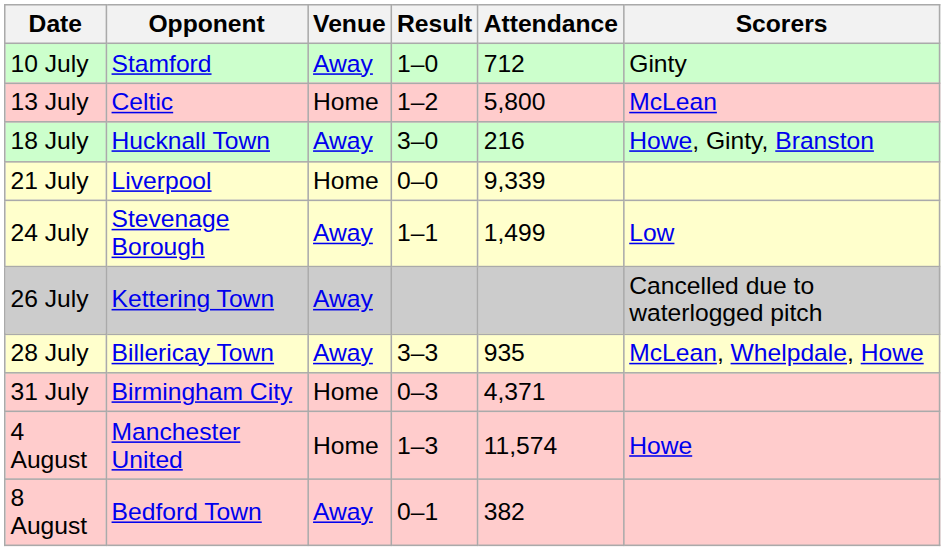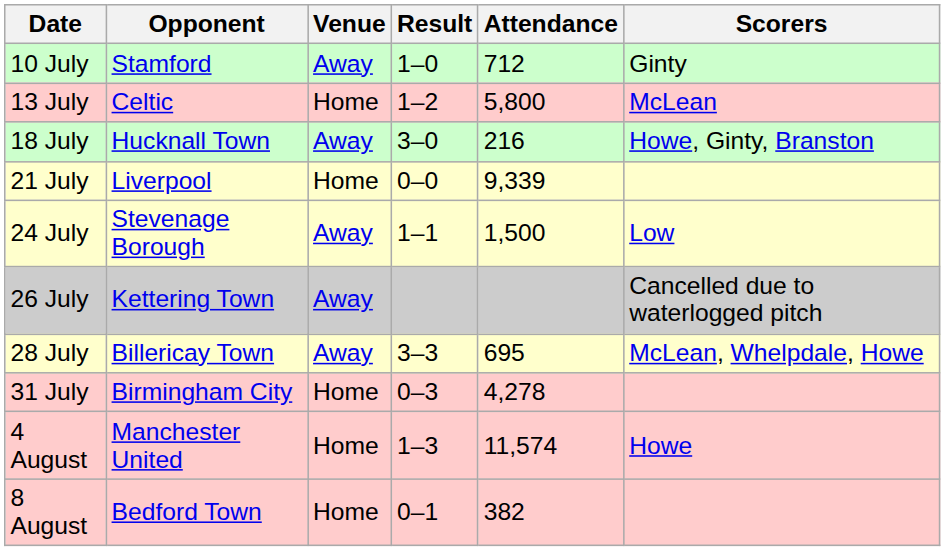 <table class="wikitable">
 <tr>
 <th>Date</th>
 <th>Opponent</th>
 <th>Venue</th>
 <th>Result</th>
 <th>Attendance</th>
 <th>Scorers</th>
 </tr>
 <tr style="background:#cfc;">
 <td>10 July</td>
 <td><a href='#'>Stamford</a></td>
 <td><a href='#'>Away</a></td>
 <td>1–0</td>
 <td>712</td>
 <td>Ginty</td>
 </tr>
 <tr style="background:#fcc;">
 <td>13 July</td>
 <td><a href='#'>Celtic</a></td>
 <td>Home</td>
 <td>1–2</td>
 <td>5,800</td>
 <td><a href='#'>McLean</a></td>
 </tr>
 <tr style="background:#cfc;">
 <td>18 July</td>
 <td><a href='#'>Hucknall Town</a></td>
 <td><a href='#'>Away</a></td>
 <td>3–0</td>
 <td>216</td>
 <td><a href='#'>Howe</a>, Ginty, <a href='#'>Branston</a></td>
 </tr>
 <tr style="background:#ffc;">
 <td>21 July</td>
 <td><a href='#'>Liverpool</a></td>
 <td>Home</td>
 <td>0–0</td>
 <td>9,339</td>
 <td></td>
 </tr>
 <tr style="background:#ffc;">
 <td>24 July</td>
 <td><a href='#'>Stevenage Borough</a></td>
 <td><a href='#'>Away</a></td>
 <td>1–1</td>
-<td>1,499</td>
+<td>1,500</td>
 <td><a href='#'>Low</a></td>
 </tr>
 <tr style="background:#ccc;">
 <td>26 July</td>
 <td><a href='#'>Kettering Town</a></td>
 <td><a href='#'>Away</a></td>
 <td></td>
 <td></td>
 <td>Cancelled due to waterlogged pitch</td>
 </tr>
 <tr style="background:#ffc;">
 <td>28 July</td>
 <td><a href='#'>Billericay Town</a></td>
 <td><a href='#'>Away</a></td>
 <td>3–3</td>
-<td>935</td>
+<td>695</td>
 <td><a href='#'>McLean</a>, <a href='#'>Whelpdale</a>, <a href='#'>Howe</a></td>
 </tr>
 <tr style="background:#fcc;">
 <td>31 July</td>
 <td><a href='#'>Birmingham City</a></td>
 <td>Home</td>
 <td>0–3</td>
-<td>4,371</td>
+<td>4,278</td>
 <td></td>
 </tr>
 <tr style="background:#fcc;">
 <td>4 August</td>
 <td><a href='#'>Manchester United</a></td>
 <td>Home</td>
 <td>1–3</td>
 <td>11,574</td>
 <td><a href='#'>Howe</a></td>
 </tr>
 <tr style="background:#fcc;">
 <td>8 August</td>
 <td><a href='#'>Bedford Town</a></td>
-<td><a href='#'>Away</a></td>
+<td>Home</td>
 <td>0–1</td>
 <td>382</td>
 <td></td>
 </tr>
 </table>
